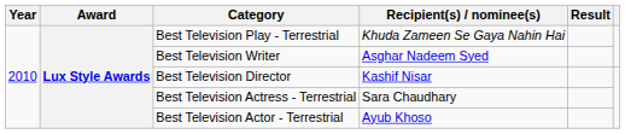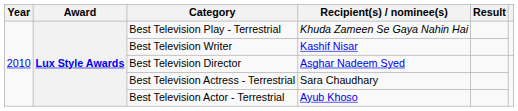 <table class="wikitable sortable plainrowheaders">
 <tr>
 <th>Year</th>
 <th>Award</th>
 <th>Category</th>
 <th>Recipient(s) / nominee(s)</th>
 <th scope="col" class="unsortable">Result</th>
 <th scope="col" class="unsortable"></th>
 </tr>
 <tr>
 <td rowspan="5"><a href='#'>2010</a></td>
 <th scope="row" rowspan="5"><a href='#'>Lux Style Awards</a></th>
 <td>Best Television Play - Terrestrial</td>
 <td><em>Khuda Zameen Se Gaya Nahin Hai</em></td>
 <td></td>
 <td rowspan="2"></td>
 </tr>
 <tr>
 <td>Best Television Writer</td>
-<td><a href='#'>Asghar Nadeem Syed</a></td>
+<td><a href='#'>Kashif Nisar</a></td>
 <td></td>
 </tr>
 <tr>
 <td>Best Television Director</td>
-<td><a href='#'>Kashif Nisar</a></td>
+<td><a href='#'>Asghar Nadeem Syed</a></td>
 <td></td>
 <td rowspan="3"></td>
 </tr>
 <tr>
 <td>Best Television Actress - Terrestrial</td>
 <td>Sara Chaudhary</td>
 <td></td>
 </tr>
 <tr>
 <td>Best Television Actor - Terrestrial</td>
 <td><a href='#'>Ayub Khoso</a></td>
 <td></td>
 </tr>
 </table>
